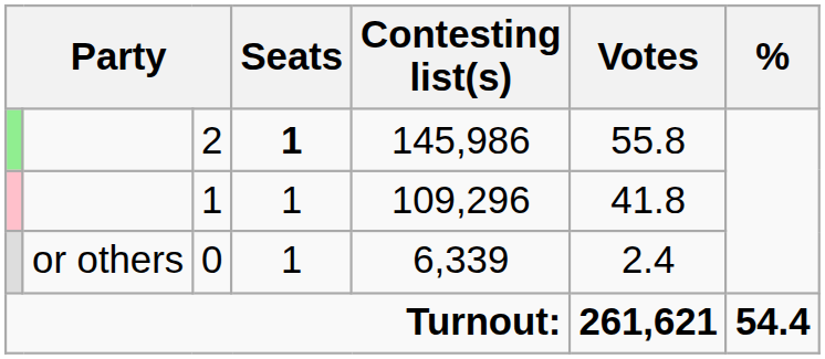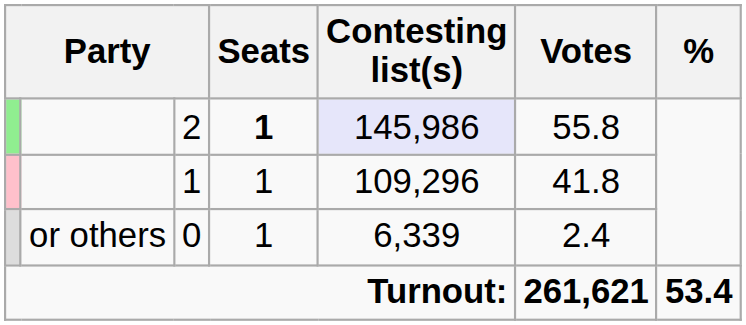 <table class="wikitable">
 <tr>
 <th colspan="3" rowspan="1" align="center">Party</th>
 <th align="center">Seats</th>
 <th align="center">Contesting<br>list(s)</th>
 <th align="center">Votes</th>
 <th align="center">%</th>
 </tr>
 <tr>
 <td bgcolor="LightGreen" rowspan="1"></td>
 <td></td>
 <td align="center">2</td>
 <td align="center"><strong>1</strong></td>
-<td align="center">145,986</td>
+<td align="center" style="background: lavender;">145,986</td>
 <td align="center">55.8</td>
 </tr>
 <tr>
 <td bgcolor="Pink" rowspan="1"></td>
 <td></td>
 <td align="center">1</td>
 <td align="center">1</td>
 <td align="center">109,296</td>
 <td align="center">41.8</td>
 </tr>
 <tr>
 <td bgcolor="#DDDDDD"></td>
 <td> or others</td>
 <td align="center">0</td>
 <td align="center">1</td>
 <td align="center">6,339</td>
 <td align="center">2.4</td>
 </tr>
 <tr>
 <td colspan="5" rowspan="1" align="right"><strong>Turnout:</strong></td>
 <td align="center"><strong>261,621</strong></td>
-<td align="center"><strong>54.4</strong></td>
+<td align="center"><strong>53.4</strong></td>
 </tr>
 </table>
